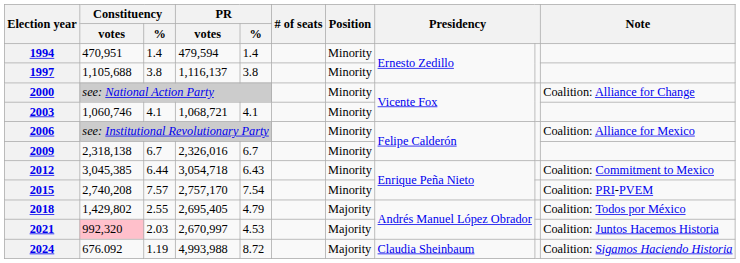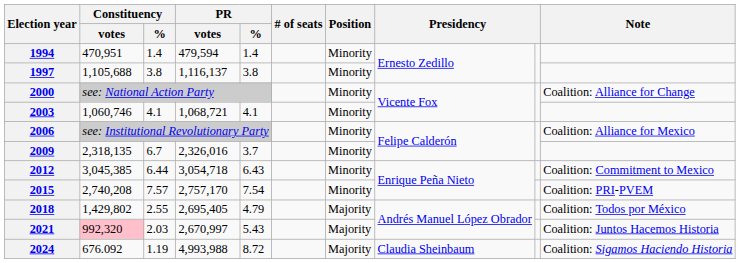 <table class="wikitable">
 <tr>
 <th rowspan="2">Election year</th>
 <th colspan="2">Constituency</th>
 <th colspan="2">PR</th>
 <th rowspan="2"># of seats</th>
 <th rowspan="2">Position</th>
 <th colspan="2" rowspan="2">Presidency</th>
 <th rowspan="2">Note</th>
 </tr>
 <tr>
 <th>votes</th>
 <th>%</th>
 <th>votes</th>
 <th>%</th>
 </tr>
 <tr>
 <th><a href='#'>1994</a></th>
 <td>470,951</td>
 <td>1.4</td>
 <td>479,594</td>
 <td>1.4</td>
 <td></td>
 <td>Minority</td>
 <td rowspan="2"><a href='#'>Ernesto Zedillo</a></td>
 <td rowspan="2"></td>
 <td></td>
 </tr>
 <tr>
 <th><a href='#'>1997</a></th>
 <td>1,105,688</td>
 <td>3.8</td>
 <td>1,116,137</td>
 <td>3.8</td>
 <td></td>
 <td>Minority</td>
 <td></td>
 </tr>
 <tr>
 <th><a href='#'>2000</a></th>
 <td colspan="4" bgcolor="#cccccc"><em>see: <a href='#'>National Action Party</a></em></td>
 <td></td>
 <td>Minority</td>
 <td rowspan="2"><a href='#'>Vicente Fox</a></td>
 <td rowspan="2"></td>
 <td>Coalition: <a href='#'>Alliance for Change</a></td>
 </tr>
 <tr>
 <th><a href='#'>2003</a></th>
 <td>1,060,746</td>
 <td>4.1</td>
 <td>1,068,721</td>
 <td>4.1</td>
 <td></td>
 <td>Minority</td>
 <td></td>
 </tr>
 <tr>
 <th><a href='#'>2006</a></th>
 <td colspan="4" bgcolor="#cccccc"><em>see: <a href='#'>Institutional Revolutionary Party</a></em></td>
 <td></td>
 <td>Minority</td>
 <td rowspan="2"><a href='#'>Felipe Calderón</a></td>
 <td rowspan="2"></td>
 <td>Coalition: <a href='#'>Alliance for Mexico</a></td>
 </tr>
 <tr>
 <th><a href='#'>2009</a></th>
-<td>2,318,138</td>
+<td>2,318,135</td>
 <td>6.7</td>
 <td>2,326,016</td>
-<td>6.7</td>
+<td>3.7</td>
 <td></td>
 <td>Minority</td>
 <td></td>
 </tr>
 <tr>
 <th><a href='#'>2012</a></th>
 <td>3,045,385</td>
 <td>6.44</td>
 <td>3,054,718</td>
 <td>6.43</td>
 <td></td>
 <td>Minority</td>
 <td rowspan="2"><a href='#'>Enrique Peña Nieto</a></td>
 <td></td>
 <td>Coalition: <a href='#'>Commitment to Mexico</a></td>
 </tr>
 <tr>
 <th><a href='#'>2015</a></th>
 <td>2,740,208</td>
 <td>7.57</td>
 <td>2,757,170</td>
 <td>7.54</td>
 <td></td>
 <td>Minority</td>
 <td></td>
 <td>Coalition: <a href='#'>PRI</a>-<a href='#'>PVEM</a></td>
 </tr>
 <tr>
 <th><a href='#'>2018</a></th>
 <td>1,429,802</td>
 <td>2.55</td>
 <td>2,695,405</td>
 <td>4.79</td>
 <td></td>
 <td>Majority</td>
 <td rowspan="2"><a href='#'>Andrés Manuel López Obrador</a></td>
 <td></td>
 <td>Coalition: <a href='#'>Todos por México</a></td>
 </tr>
 <tr>
 <th><a href='#'>2021</a></th>
 <td style="background: pink;">992,320</td>
 <td>2.03</td>
 <td>2,670,997</td>
-<td>4.53</td>
+<td>5.43</td>
 <td></td>
 <td>Majority</td>
 <td></td>
 <td>Coalition: <a href='#'>Juntos Hacemos Historia</a></td>
 </tr>
 <tr>
 <th><a href='#'>2024</a></th>
 <td>676.092</td>
 <td>1.19</td>
 <td>4,993,988</td>
 <td>8.72</td>
 <td></td>
 <td>Majority</td>
 <td rowspan="2"><a href='#'>Claudia Sheinbaum</a></td>
 <td></td>
 <td>Coalition: <em><a href='#'>Sigamos Haciendo Historia</a></em></td>
 </tr>
 </table>
